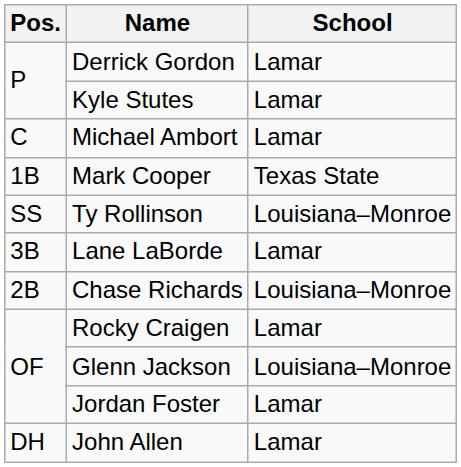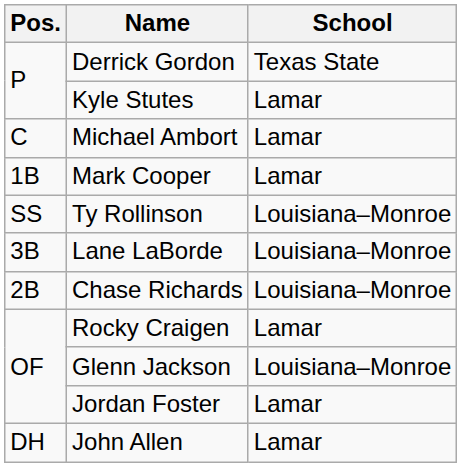 <table class=wikitable>
 <tr>
 <th>Pos.</th>
 <th>Name</th>
 <th>School</th>
 </tr>
 <tr>
 <td rowspan=2>P</td>
 <td>Derrick Gordon</td>
-<td>Lamar</td>
+<td>Texas State</td>
 </tr>
 <tr>
 <td>Kyle Stutes</td>
 <td>Lamar</td>
 </tr>
 <tr>
 <td>C</td>
 <td>Michael Ambort</td>
 <td>Lamar</td>
 </tr>
 <tr>
 <td>1B</td>
 <td>Mark Cooper</td>
-<td>Texas State</td>
+<td>Lamar</td>
 </tr>
 <tr>
 <td>SS</td>
 <td>Ty Rollinson</td>
 <td>Louisiana–Monroe</td>
 </tr>
 <tr>
 <td>3B</td>
 <td>Lane LaBorde</td>
-<td>Lamar</td>
+<td>Louisiana–Monroe</td>
 </tr>
 <tr>
 <td>2B</td>
 <td>Chase Richards</td>
 <td>Louisiana–Monroe</td>
 </tr>
 <tr>
 <td rowspan=3>OF</td>
 <td>Rocky Craigen</td>
 <td>Lamar</td>
 </tr>
 <tr>
 <td>Glenn Jackson</td>
 <td>Louisiana–Monroe</td>
 </tr>
 <tr>
 <td>Jordan Foster</td>
 <td>Lamar</td>
 </tr>
 <tr>
 <td>DH</td>
 <td>John Allen</td>
 <td>Lamar</td>
 </tr>
 </table>
